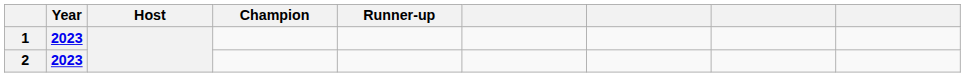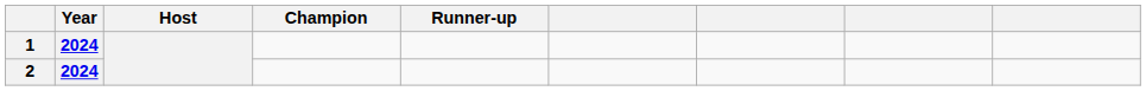 <table class="wikitable sortable" style="text-align:center">
 <tr>
 <th style="width:4%;"></th>
 <th style="width:4%;">Year</th>
 <th style="width:12%;">Host</th>
 <th style="width:12%;">Champion</th>
 <th style="width:12%;">Runner-up</th>
 <th style="width:12%;"></th>
 <th style="width:12%;"></th>
 <th style="width:12%;"></th>
 <th style="width:12%;"></th>
 </tr>
 <tr>
 <th>1</th>
-<th><a href='#'>2023</a></th>
+<th><a href='#'>2024</a></th>
 <th rowspan=2></th>
 <td></td>
 <td></td>
 <td></td>
 <td></td>
 <td></td>
 <td></td>
 </tr>
 <tr>
 <th>2</th>
-<th><a href='#'>2023</a></th>
+<th><a href='#'>2024</a></th>
 <td></td>
 <td></td>
 <td></td>
 <td></td>
 <td></td>
 <td></td>
 </tr>
 </table>
